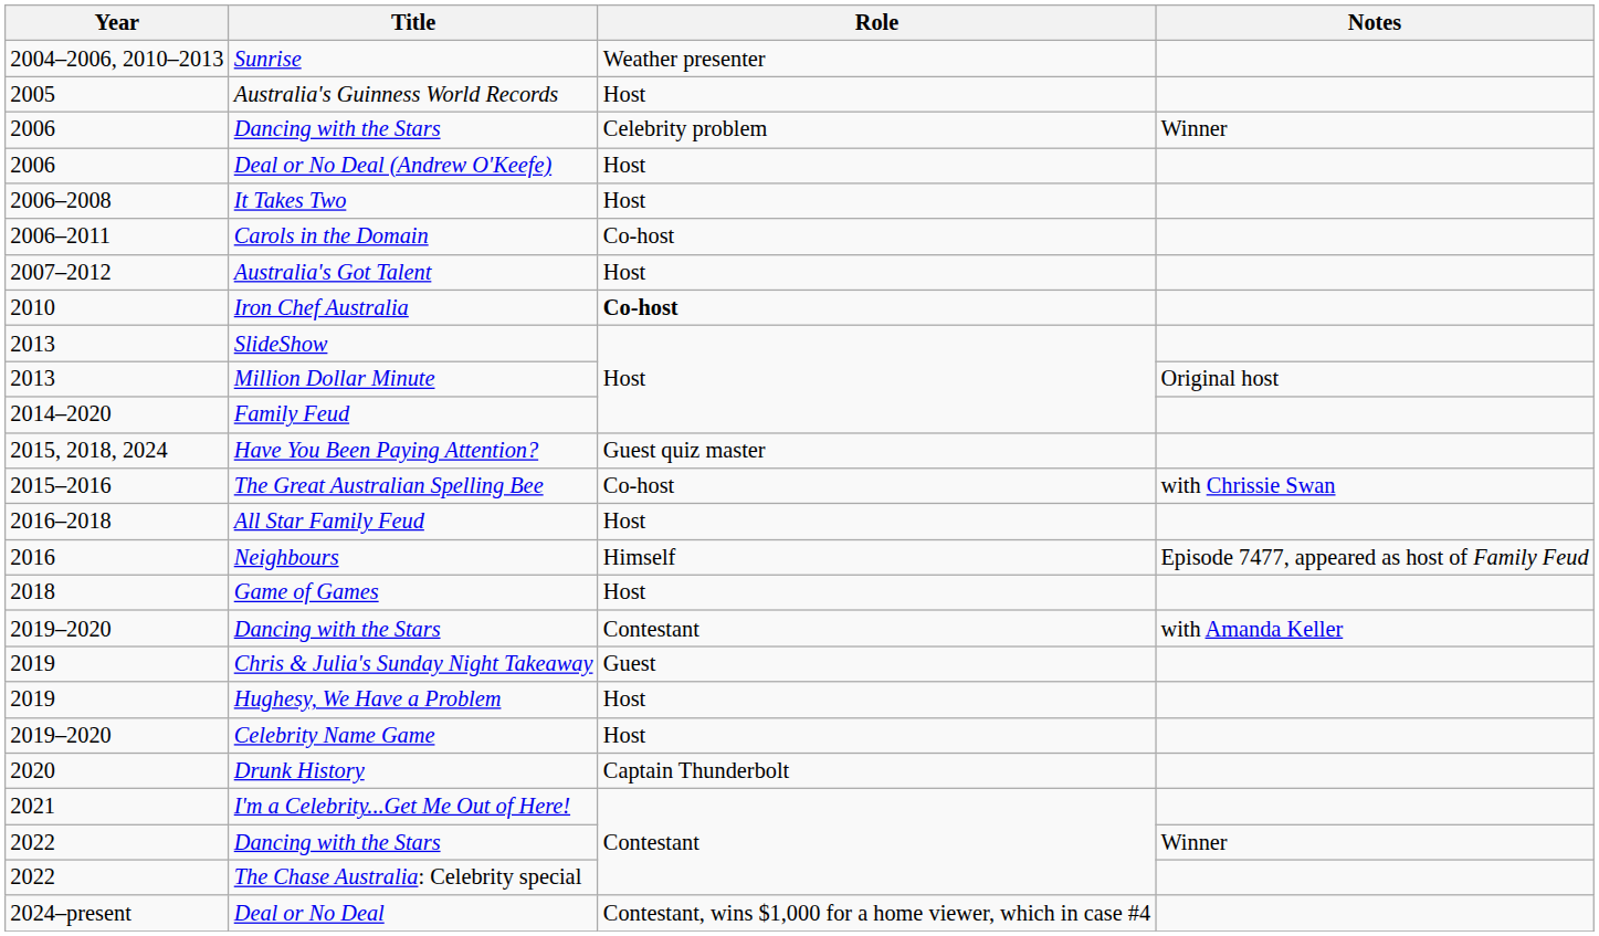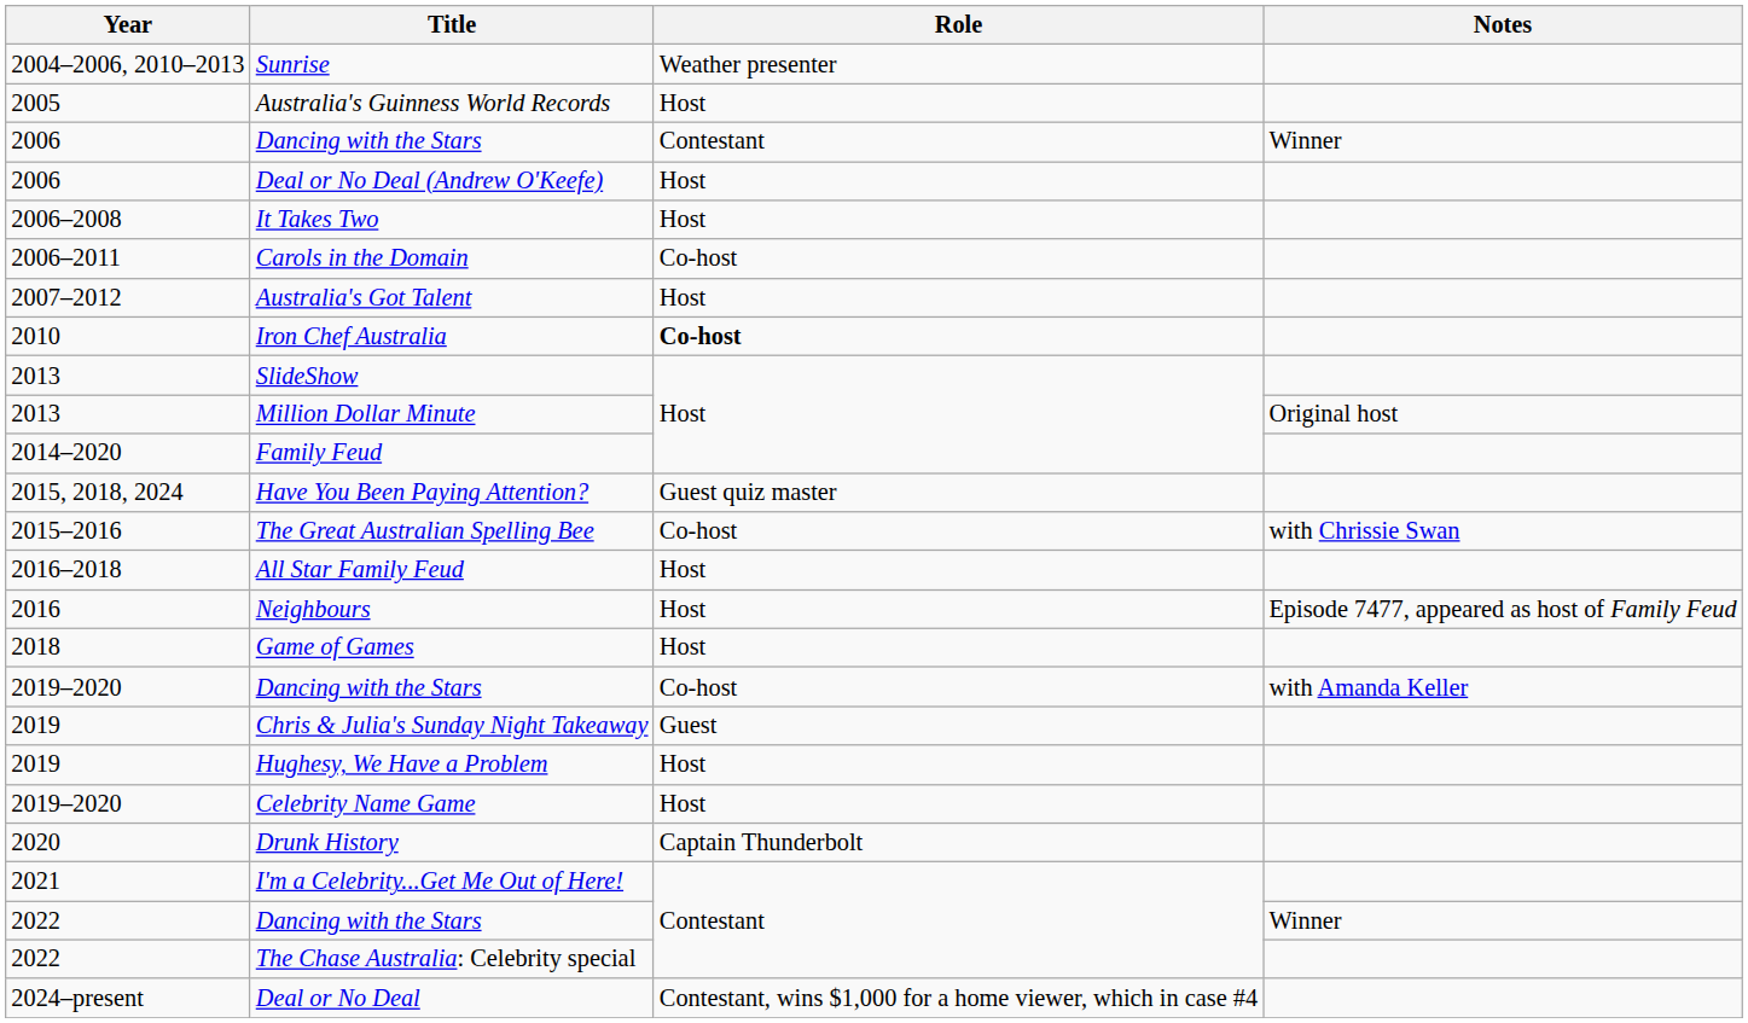 <table class="wikitable sortable">
 <tr>
 <th scope="col">Year</th>
 <th scope="col">Title</th>
 <th scope="col">Role</th>
 <th scope="col" class="unsortable">Notes</th>
 </tr>
 <tr>
 <td>2004–2006, 2010–2013</td>
 <td><em><a href='#'>Sunrise</a></em></td>
 <td>Weather presenter</td>
 <td></td>
 </tr>
 <tr>
 <td>2005</td>
 <td><em>Australia's Guinness World Records</em></td>
 <td>Host</td>
 <td></td>
 </tr>
 <tr>
 <td>2006</td>
 <td><em><a href='#'>Dancing with the Stars</a></em></td>
-<td>Celebrity problem</td>
+<td>Contestant</td>
 <td>Winner</td>
 </tr>
 <tr>
 <td>2006</td>
 <td><em><a href='#'>Deal or No Deal (Andrew O'Keefe)</a></em></td>
 <td>Host</td>
 <td></td>
 </tr>
 <tr>
 <td>2006–2008</td>
 <td><em><a href='#'>It Takes Two</a></em></td>
 <td>Host</td>
 <td></td>
 </tr>
 <tr>
 <td>2006–2011</td>
 <td><em><a href='#'>Carols in the Domain</a></em></td>
 <td>Co-host</td>
 <td></td>
 </tr>
 <tr>
 <td>2007–2012</td>
 <td><em><a href='#'>Australia's Got Talent</a></em></td>
 <td>Host</td>
 <td></td>
 </tr>
 <tr>
 <td>2010</td>
 <td><em><a href='#'>Iron Chef Australia</a></em></td>
 <td><strong>Co-host</strong></td>
 <td></td>
 </tr>
 <tr>
 <td>2013</td>
 <td><em><a href='#'>SlideShow</a></em></td>
 <td rowspan="3">Host</td>
 <td></td>
 </tr>
 <tr>
 <td>2013</td>
 <td><em><a href='#'>Million Dollar Minute</a></em></td>
 <td>Original host</td>
 </tr>
 <tr>
 <td>2014–2020</td>
 <td><em><a href='#'>Family Feud</a></em></td>
 <td></td>
 </tr>
 <tr>
 <td>2015, 2018, 2024</td>
 <td><em><a href='#'>Have You Been Paying Attention?</a></em></td>
 <td>Guest quiz master</td>
 <td></td>
 </tr>
 <tr>
 <td>2015–2016</td>
 <td><em><a href='#'>The Great Australian Spelling Bee</a></em></td>
 <td>Co-host</td>
 <td>with <a href='#'>Chrissie Swan</a></td>
 </tr>
 <tr>
 <td>2016–2018</td>
 <td><em><a href='#'>All Star Family Feud</a></em></td>
 <td>Host</td>
 <td></td>
 </tr>
 <tr>
 <td>2016</td>
 <td><em><a href='#'>Neighbours</a></em></td>
-<td>Himself</td>
+<td>Host</td>
 <td>Episode 7477, appeared as host of <em>Family Feud</em></td>
 </tr>
 <tr>
 <td>2018</td>
 <td><em><a href='#'>Game of Games</a></em></td>
 <td>Host</td>
 <td></td>
 </tr>
 <tr>
 <td>2019–2020</td>
 <td><em><a href='#'>Dancing with the Stars</a></em></td>
-<td>Contestant</td>
+<td>Co-host</td>
 <td>with <a href='#'>Amanda Keller</a></td>
 </tr>
 <tr>
 <td>2019</td>
 <td><em><a href='#'>Chris & Julia's Sunday Night Takeaway</a></em></td>
 <td>Guest</td>
 <td></td>
 </tr>
 <tr>
 <td>2019</td>
 <td><em><a href='#'>Hughesy, We Have a Problem</a></em></td>
 <td>Host</td>
 <td></td>
 </tr>
 <tr>
 <td>2019–2020</td>
 <td><em><a href='#'>Celebrity Name Game</a></em></td>
 <td>Host</td>
 <td></td>
 </tr>
 <tr>
 <td>2020</td>
 <td><em><a href='#'>Drunk History</a></em></td>
 <td>Captain Thunderbolt</td>
 <td></td>
 </tr>
 <tr>
 <td>2021</td>
 <td><em><a href='#'>I'm a Celebrity...Get Me Out of Here!</a></em></td>
 <td rowspan="3">Contestant</td>
 <td></td>
 </tr>
 <tr>
 <td>2022</td>
 <td><em><a href='#'>Dancing with the Stars</a></em></td>
 <td>Winner</td>
 </tr>
 <tr>
 <td>2022</td>
 <td><em><a href='#'>The Chase Australia</a></em>: Celebrity special</td>
 <td></td>
 </tr>
 <tr>
 <td>2024–present</td>
 <td><em><a href='#'>Deal or No Deal</a></em></td>
 <td>Contestant, wins $1,000 for a home viewer, which in case #4</td>
 <td></td>
 </tr>
 </table>
